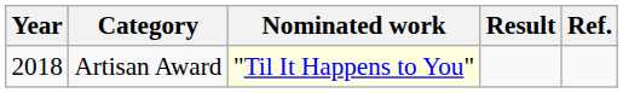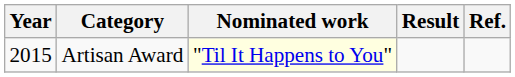 <table class="wikitable">
 <tr>
 <th>Year</th>
 <th>Category</th>
 <th>Nominated work</th>
 <th>Result</th>
 <th>Ref.</th>
 </tr>
 <tr>
-<td>2018</td>
+<td>2015</td>
 <td>Artisan Award</td>
 <td style="background: lightyellow;">"<a href='#'>Til It Happens to You</a>" </td>
 <td></td>
 <td align="center"></td>
 </tr>
 </table>
